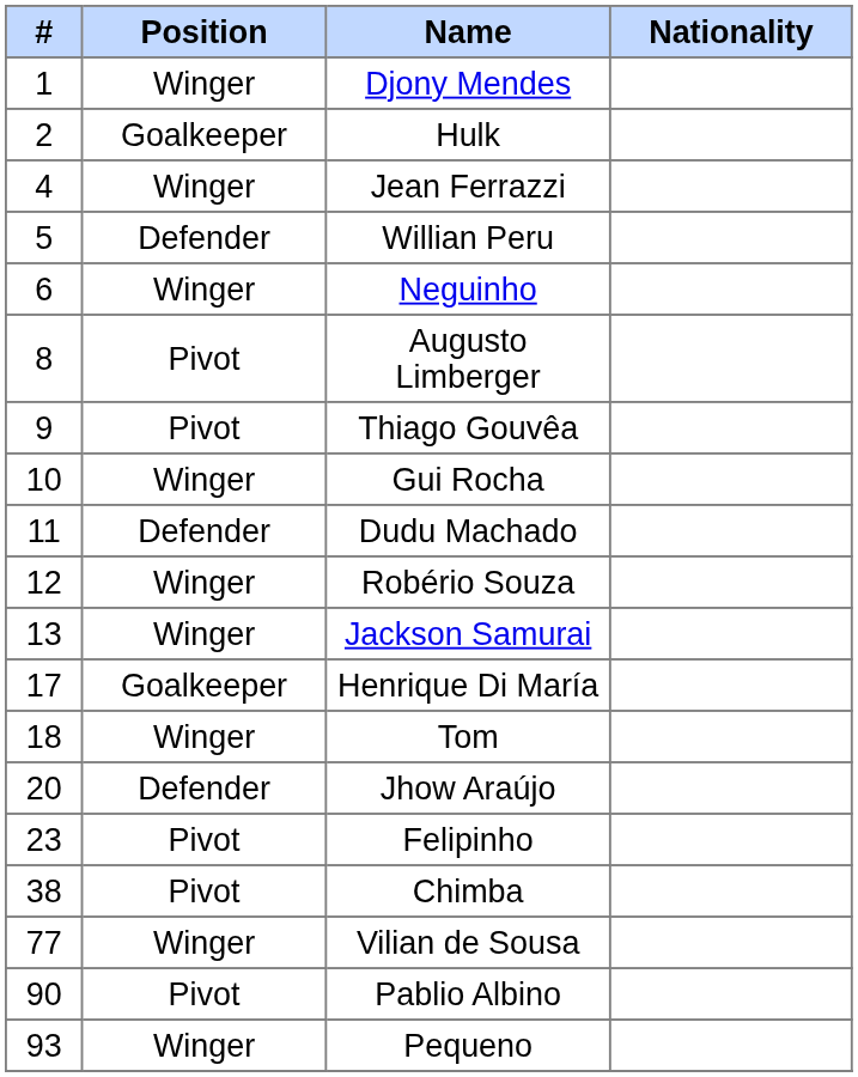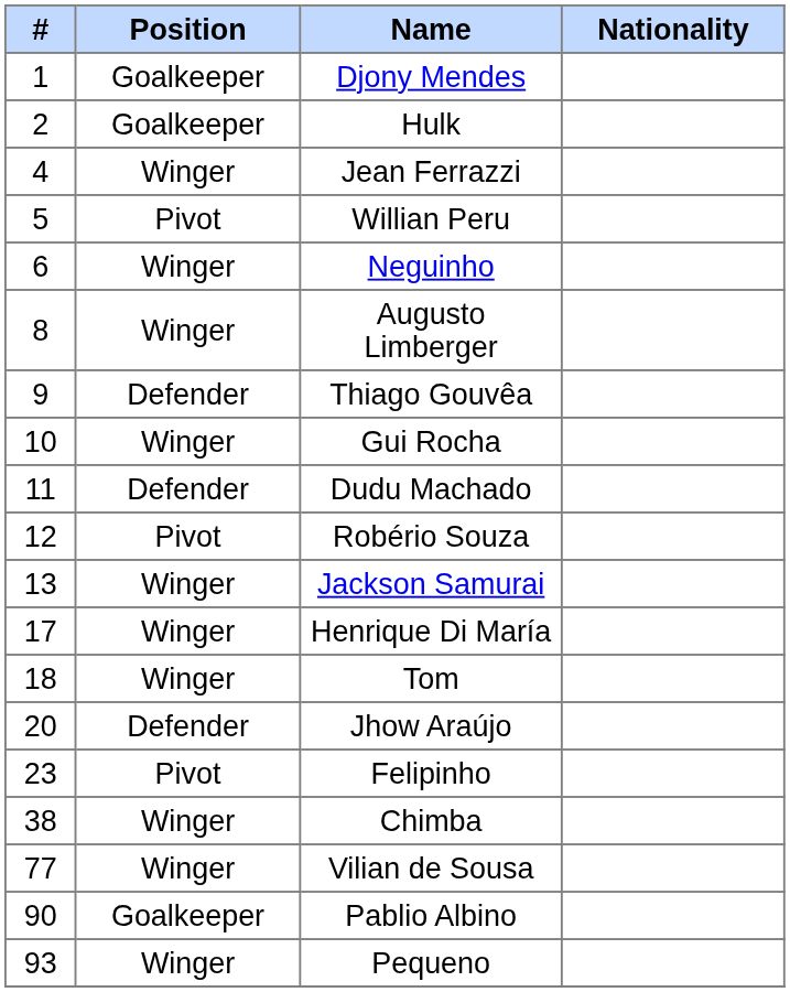 <table border=1 style="border-collapse:collapse; font-size:90%;" cellpadding=3 cellspacing=0 width=30%>
 <tr bgcolor=#C1D8FF>
 <th width=2%>#</th>
 <th width=5%>Position</th>
 <th width=10%>Name</th>
 <th width=5%>Nationality</th>
 </tr>
 <tr align=center>
 <td>1</td>
-<td>Winger</td>
+<td>Goalkeeper</td>
 <td><a href='#'>Djony Mendes</a></td>
 <td></td>
 </tr>
 <tr align=center>
 <td>2</td>
 <td>Goalkeeper</td>
 <td>Hulk</td>
 <td></td>
 </tr>
 <tr align=center>
 <td>4</td>
 <td>Winger</td>
 <td>Jean Ferrazzi</td>
 <td></td>
 </tr>
 <tr align=center>
 <td>5</td>
-<td>Defender</td>
+<td>Pivot</td>
 <td>Willian Peru</td>
 <td></td>
 </tr>
 <tr align=center>
 <td>6</td>
 <td>Winger</td>
 <td><a href='#'>Neguinho</a></td>
 <td></td>
 </tr>
 <tr align=center>
 <td>8</td>
-<td>Pivot</td>
+<td>Winger</td>
 <td>Augusto Limberger</td>
 <td></td>
 </tr>
 <tr align=center>
 <td>9</td>
-<td>Pivot</td>
+<td>Defender</td>
 <td>Thiago Gouvêa</td>
 <td></td>
 </tr>
 <tr align=center>
 <td>10</td>
 <td>Winger</td>
 <td>Gui Rocha</td>
 <td></td>
 </tr>
 <tr align=center>
 <td>11</td>
 <td>Defender</td>
 <td>Dudu Machado</td>
 <td></td>
 </tr>
 <tr align=center>
 <td>12</td>
-<td>Winger</td>
+<td>Pivot</td>
 <td>Robério Souza</td>
 <td></td>
 </tr>
 <tr align=center>
 <td>13</td>
 <td>Winger</td>
 <td><a href='#'>Jackson Samurai</a></td>
 <td></td>
 </tr>
 <tr align=center>
 <td>17</td>
-<td>Goalkeeper</td>
+<td>Winger</td>
 <td>Henrique Di María</td>
 <td></td>
 </tr>
 <tr align=center>
 <td>18</td>
 <td>Winger</td>
 <td>Tom</td>
 <td></td>
 </tr>
 <tr align=center>
 <td>20</td>
 <td>Defender</td>
 <td>Jhow Araújo</td>
 <td></td>
 </tr>
 <tr align=center>
 <td>23</td>
 <td>Pivot</td>
 <td>Felipinho</td>
 <td></td>
 </tr>
 <tr align=center>
 <td>38</td>
-<td>Pivot</td>
+<td>Winger</td>
 <td>Chimba</td>
 <td></td>
 </tr>
 <tr align=center>
 <td>77</td>
 <td>Winger</td>
 <td>Vilian de Sousa</td>
 <td></td>
 </tr>
 <tr align=center>
 <td>90</td>
-<td>Pivot</td>
+<td>Goalkeeper</td>
 <td>Pablio Albino</td>
 <td></td>
 </tr>
 <tr align=center>
 <td>93</td>
 <td>Winger</td>
 <td>Pequeno</td>
 <td></td>
 </tr>
 <tr align=center>
 </tr>
 </table>
